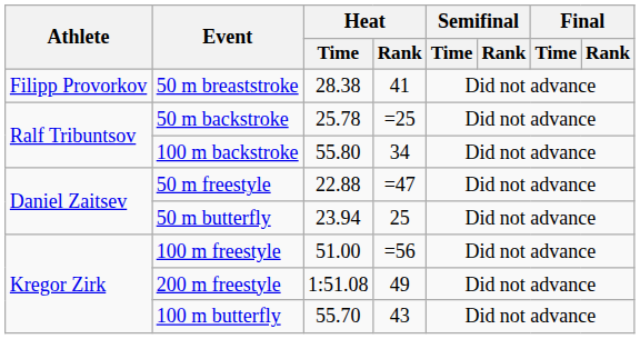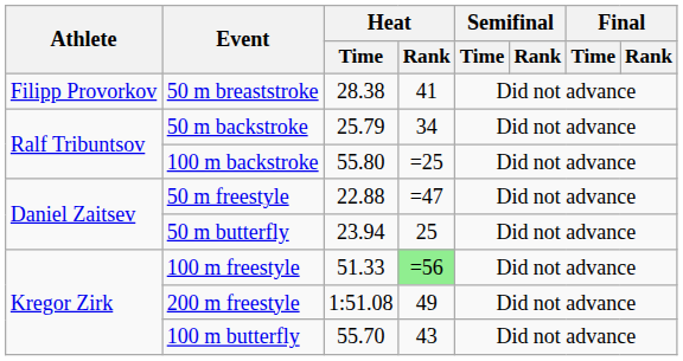 <table class=wikitable style="font-size:90%">
 <tr>
 <th rowspan="2">Athlete</th>
 <th rowspan="2">Event</th>
 <th colspan="2">Heat</th>
 <th colspan="2">Semifinal</th>
 <th colspan="2">Final</th>
 </tr>
 <tr style="font-size:95%">
 <th>Time</th>
 <th>Rank</th>
 <th>Time</th>
 <th>Rank</th>
 <th>Time</th>
 <th>Rank</th>
 </tr>
 <tr align=center>
 <td align=left><a href='#'>Filipp Provorkov</a></td>
 <td align=left><a href='#'>50 m breaststroke</a></td>
 <td>28.38</td>
 <td>41</td>
 <td colspan=4>Did not advance</td>
 </tr>
 <tr align=center>
 <td align=left rowspan=2><a href='#'>Ralf Tribuntsov</a></td>
 <td align=left><a href='#'>50 m backstroke</a></td>
-<td>25.78</td>
-<td>=25</td>
+<td>25.79</td>
+<td>34</td>
 <td colspan=4>Did not advance</td>
 </tr>
 <tr align=center>
 <td align=left><a href='#'>100 m backstroke</a></td>
 <td>55.80</td>
-<td>34</td>
+<td>=25</td>
 <td colspan=4>Did not advance</td>
 </tr>
 <tr align=center>
 <td align=left rowspan=2><a href='#'>Daniel Zaitsev</a></td>
 <td align=left><a href='#'>50 m freestyle</a></td>
 <td>22.88</td>
 <td>=47</td>
 <td colspan=4>Did not advance</td>
 </tr>
 <tr align=center>
 <td align=left><a href='#'>50 m butterfly</a></td>
 <td>23.94</td>
 <td>25</td>
 <td colspan=4>Did not advance</td>
 </tr>
 <tr align=center>
 <td align=left rowspan=3><a href='#'>Kregor Zirk</a></td>
 <td align=left><a href='#'>100 m freestyle</a></td>
-<td>51.00</td>
-<td>=56</td>
+<td>51.33</td>
+<td style="background: lightgreen;">=56</td>
 <td colspan=4>Did not advance</td>
 </tr>
 <tr align=center>
 <td align=left><a href='#'>200 m freestyle</a></td>
 <td>1:51.08</td>
 <td>49</td>
 <td colspan=4>Did not advance</td>
 </tr>
 <tr align=center>
 <td align=left><a href='#'>100 m butterfly</a></td>
 <td>55.70</td>
 <td>43</td>
 <td colspan=4>Did not advance</td>
 </tr>
 </table>
